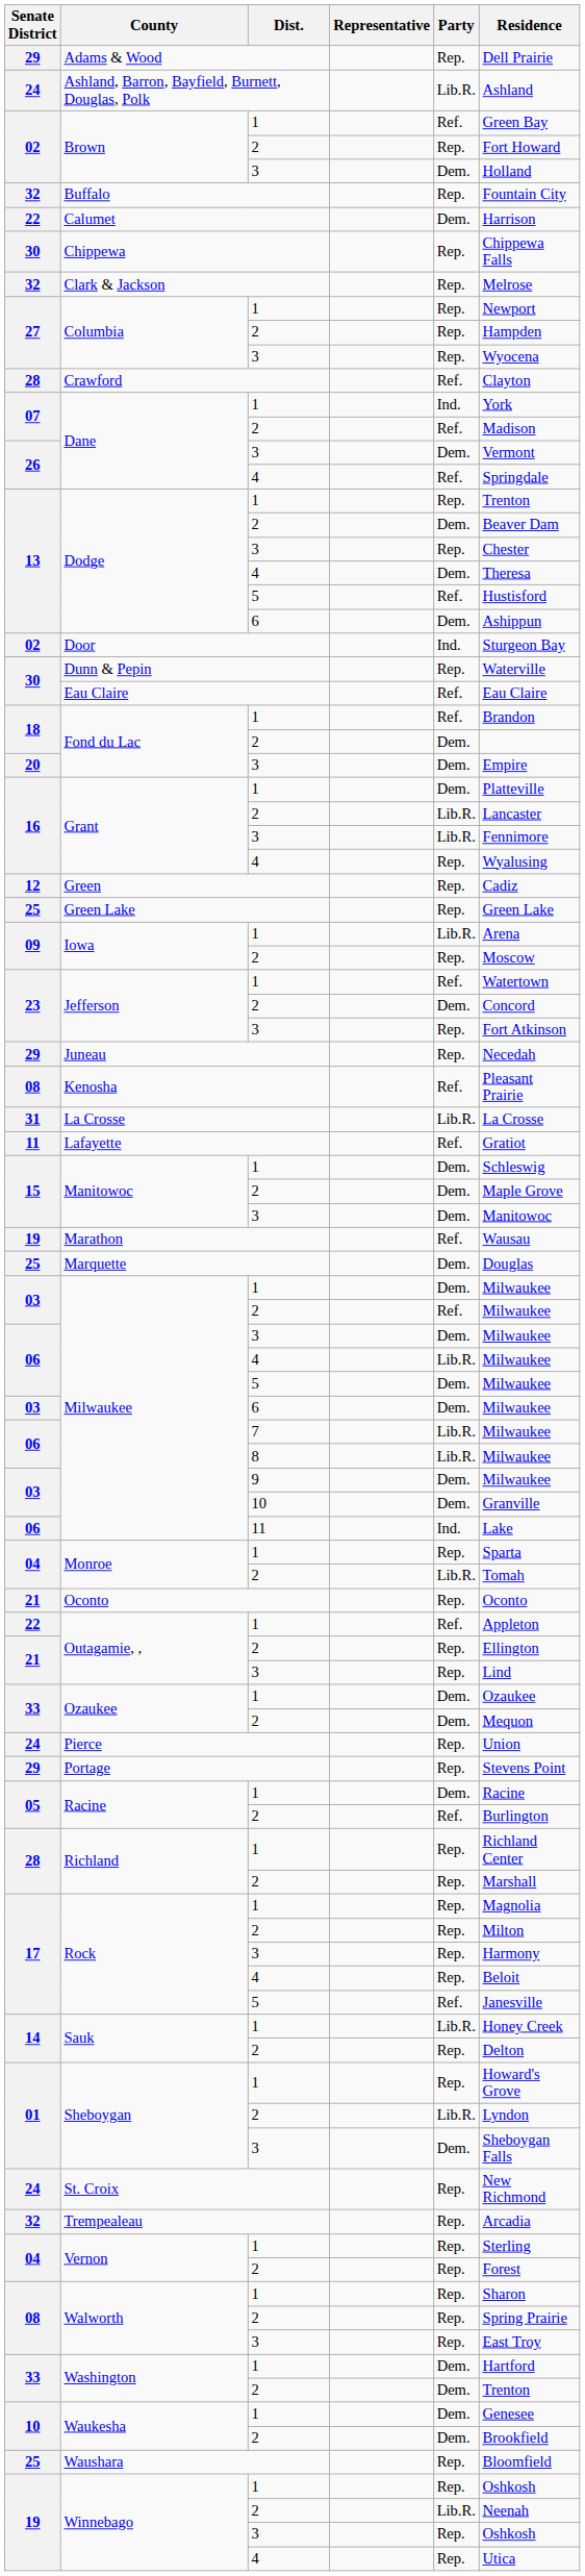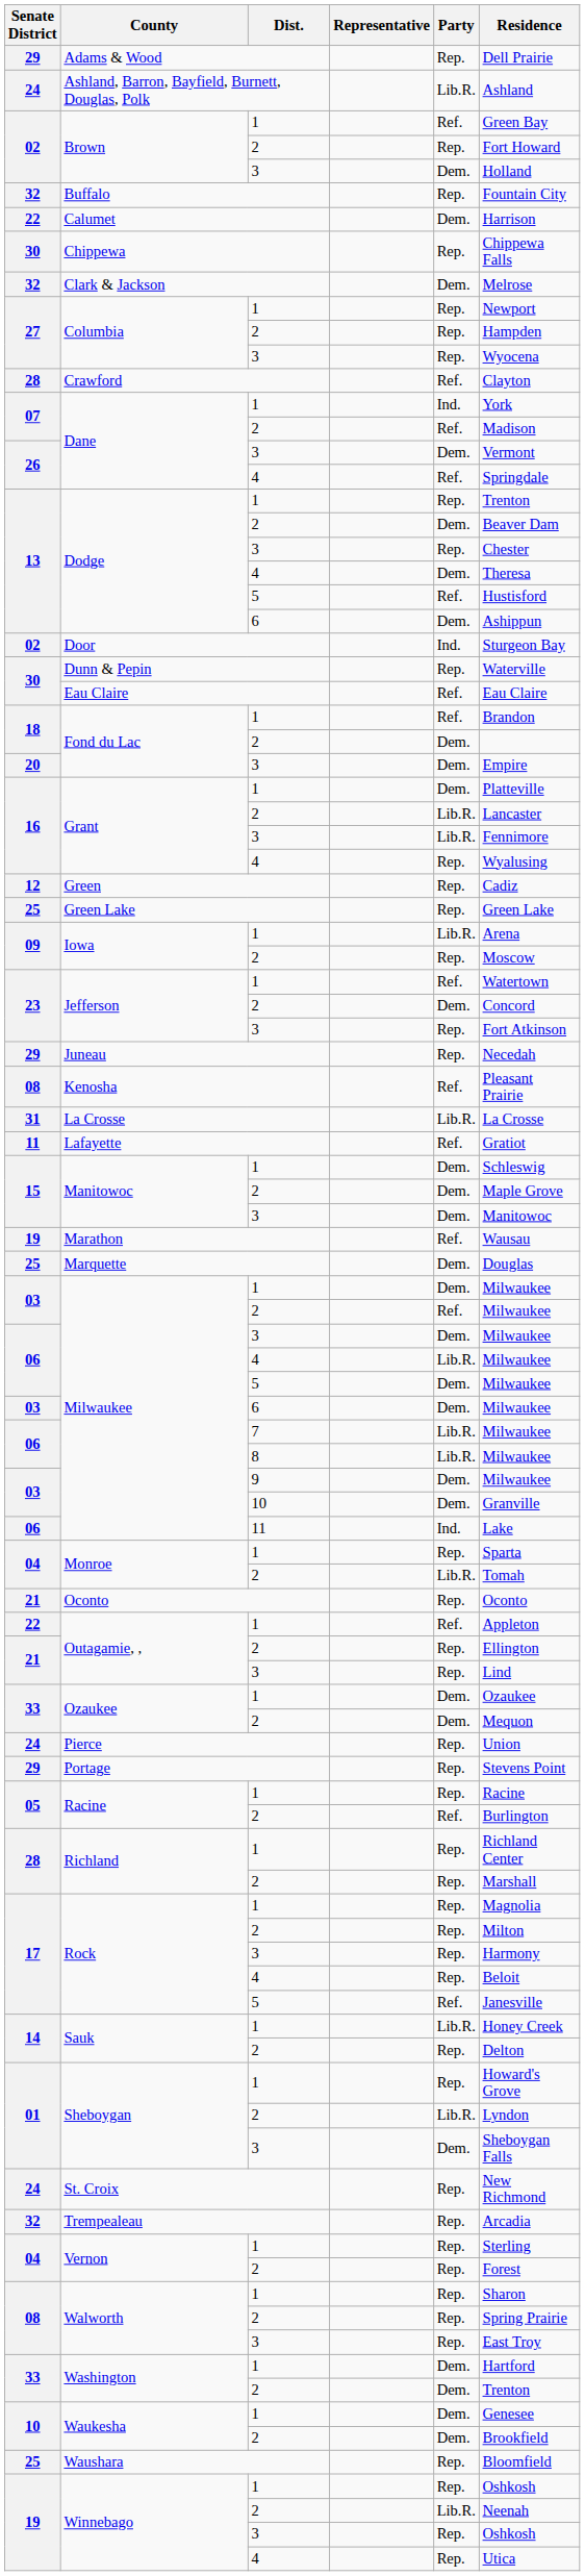 <table class="wikitable sortable">
 <tr>
 <th>Senate<br>District</th>
 <th>County</th>
 <th>Dist.</th>
 <th>Representative</th>
 <th>Party</th>
 <th>Residence</th>
 </tr>
 <tr>
 <th><a href='#'>29</a></th>
 <td text-align="left" colspan="2"><a href='#'>Adams</a> & <a href='#'>Wood</a></td>
 <td></td>
 <td>Rep.</td>
 <td><a href='#'>Dell Prairie</a></td>
 </tr>
 <tr>
 <th><a href='#'>24</a></th>
 <td text-align="left" colspan="2"><a href='#'>Ashland</a>, <a href='#'>Barron</a>, <a href='#'>Bayfield</a>, <a href='#'>Burnett</a>, <a href='#'>Douglas</a>, <a href='#'>Polk</a></td>
 <td></td>
 <td>Lib.R.</td>
 <td><a href='#'>Ashland</a></td>
 </tr>
 <tr>
 <th rowspan="3"><a href='#'>02</a></th>
 <td text-align="left" rowspan="3"><a href='#'>Brown</a> </td>
 <td>1</td>
 <td></td>
 <td>Ref.</td>
 <td><a href='#'>Green Bay</a></td>
 </tr>
 <tr>
 <td>2</td>
 <td></td>
 <td>Rep.</td>
 <td><a href='#'>Fort Howard</a></td>
 </tr>
 <tr>
 <td>3</td>
 <td></td>
 <td>Dem.</td>
 <td><a href='#'>Holland</a></td>
 </tr>
 <tr>
 <th><a href='#'>32</a></th>
 <td text-align="left" colspan="2"><a href='#'>Buffalo</a></td>
 <td></td>
 <td>Rep.</td>
 <td><a href='#'>Fountain City</a></td>
 </tr>
 <tr>
 <th><a href='#'>22</a></th>
 <td text-align="left" colspan="2"><a href='#'>Calumet</a></td>
 <td></td>
 <td>Dem.</td>
 <td><a href='#'>Harrison</a></td>
 </tr>
 <tr>
 <th><a href='#'>30</a></th>
 <td text-align="left" colspan="2"><a href='#'>Chippewa</a></td>
 <td></td>
 <td>Rep.</td>
 <td><a href='#'>Chippewa Falls</a></td>
 </tr>
 <tr>
 <th><a href='#'>32</a></th>
 <td text-align="left" colspan="2"><a href='#'>Clark</a> & <a href='#'>Jackson</a></td>
 <td></td>
-<td>Rep.</td>
+<td>Dem.</td>
 <td><a href='#'>Melrose</a></td>
 </tr>
 <tr>
 <th rowspan="3"><a href='#'>27</a></th>
 <td text-align="left" rowspan="3"><a href='#'>Columbia</a></td>
 <td>1</td>
 <td></td>
 <td>Rep.</td>
 <td><a href='#'>Newport</a></td>
 </tr>
 <tr>
 <td>2</td>
 <td></td>
 <td>Rep.</td>
 <td><a href='#'>Hampden</a></td>
 </tr>
 <tr>
 <td>3</td>
 <td></td>
 <td>Rep.</td>
 <td><a href='#'>Wyocena</a></td>
 </tr>
 <tr>
 <th><a href='#'>28</a></th>
 <td text-align="left" colspan="2"><a href='#'>Crawford</a></td>
 <td></td>
 <td>Ref.</td>
 <td><a href='#'>Clayton</a></td>
 </tr>
 <tr>
 <th rowspan="2"><a href='#'>07</a></th>
 <td text-align="left" rowspan="4"><a href='#'>Dane</a></td>
 <td>1</td>
 <td></td>
 <td>Ind.</td>
 <td><a href='#'>York</a></td>
 </tr>
 <tr>
 <td>2</td>
 <td></td>
 <td>Ref.</td>
 <td><a href='#'>Madison</a></td>
 </tr>
 <tr>
 <th rowspan="2"><a href='#'>26</a></th>
 <td>3</td>
 <td></td>
 <td>Dem.</td>
 <td><a href='#'>Vermont</a></td>
 </tr>
 <tr>
 <td>4</td>
 <td></td>
 <td>Ref.</td>
 <td><a href='#'>Springdale</a></td>
 </tr>
 <tr>
 <th rowspan="6"><a href='#'>13</a></th>
 <td text-align="left" rowspan="6"><a href='#'>Dodge</a></td>
 <td>1</td>
 <td></td>
 <td>Rep.</td>
 <td><a href='#'>Trenton</a></td>
 </tr>
 <tr>
 <td>2</td>
 <td></td>
 <td>Dem.</td>
 <td><a href='#'>Beaver Dam</a></td>
 </tr>
 <tr>
 <td>3</td>
 <td></td>
 <td>Rep.</td>
 <td><a href='#'>Chester</a></td>
 </tr>
 <tr>
 <td>4</td>
 <td></td>
 <td>Dem.</td>
 <td><a href='#'>Theresa</a></td>
 </tr>
 <tr>
 <td>5</td>
 <td></td>
 <td>Ref.</td>
 <td><a href='#'>Hustisford</a></td>
 </tr>
 <tr>
 <td>6</td>
 <td></td>
 <td>Dem.</td>
 <td><a href='#'>Ashippun</a></td>
 </tr>
 <tr>
 <th><a href='#'>02</a></th>
 <td text-align="left" colspan="2"><a href='#'>Door</a> </td>
 <td></td>
 <td>Ind.</td>
 <td><a href='#'>Sturgeon Bay</a></td>
 </tr>
 <tr>
 <th rowspan="2"><a href='#'>30</a></th>
 <td text-align="left" colspan="2"><a href='#'>Dunn</a> & <a href='#'>Pepin</a></td>
 <td></td>
 <td>Rep.</td>
 <td><a href='#'>Waterville</a></td>
 </tr>
 <tr>
 <td text-align="left" colspan="2"><a href='#'>Eau Claire</a></td>
 <td></td>
 <td>Ref.</td>
 <td><a href='#'>Eau Claire</a></td>
 </tr>
 <tr>
 <th rowspan="2"><a href='#'>18</a></th>
 <td text-align="left" rowspan="3"><a href='#'>Fond du Lac</a></td>
 <td>1</td>
 <td></td>
 <td>Ref.</td>
 <td><a href='#'>Brandon</a></td>
 </tr>
 <tr>
 <td>2</td>
 <td></td>
 <td>Dem.</td>
 <td></td>
 </tr>
 <tr>
 <th><a href='#'>20</a></th>
 <td>3</td>
 <td></td>
 <td>Dem.</td>
 <td><a href='#'>Empire</a></td>
 </tr>
 <tr>
 <th rowspan="4"><a href='#'>16</a></th>
 <td text-align="left" rowspan="4"><a href='#'>Grant</a></td>
 <td>1</td>
 <td></td>
 <td>Dem.</td>
 <td><a href='#'>Platteville</a></td>
 </tr>
 <tr>
 <td>2</td>
 <td></td>
 <td>Lib.R.</td>
 <td><a href='#'>Lancaster</a></td>
 </tr>
 <tr>
 <td>3</td>
 <td></td>
 <td>Lib.R.</td>
 <td><a href='#'>Fennimore</a></td>
 </tr>
 <tr>
 <td>4</td>
 <td></td>
 <td>Rep.</td>
 <td><a href='#'>Wyalusing</a></td>
 </tr>
 <tr>
 <th><a href='#'>12</a></th>
 <td text-align="left" colspan="2"><a href='#'>Green</a></td>
 <td></td>
 <td>Rep.</td>
 <td><a href='#'>Cadiz</a></td>
 </tr>
 <tr>
 <th><a href='#'>25</a></th>
 <td text-align="left" colspan="2"><a href='#'>Green Lake</a></td>
 <td></td>
 <td>Rep.</td>
 <td><a href='#'>Green Lake</a></td>
 </tr>
 <tr>
 <th rowspan="2"><a href='#'>09</a></th>
 <td text-align="left" rowspan="2"><a href='#'>Iowa</a></td>
 <td>1</td>
 <td></td>
 <td>Lib.R.</td>
 <td><a href='#'>Arena</a></td>
 </tr>
 <tr>
 <td>2</td>
 <td></td>
 <td>Rep.</td>
 <td><a href='#'>Moscow</a></td>
 </tr>
 <tr>
 <th rowspan="3"><a href='#'>23</a></th>
 <td text-align="left" rowspan="3"><a href='#'>Jefferson</a></td>
 <td>1</td>
 <td></td>
 <td>Ref.</td>
 <td><a href='#'>Watertown</a></td>
 </tr>
 <tr>
 <td>2</td>
 <td></td>
 <td>Dem.</td>
 <td><a href='#'>Concord</a></td>
 </tr>
 <tr>
 <td>3</td>
 <td></td>
 <td>Rep.</td>
 <td><a href='#'>Fort Atkinson</a></td>
 </tr>
 <tr>
 <th><a href='#'>29</a></th>
 <td text-align="left" colspan="2"><a href='#'>Juneau</a></td>
 <td></td>
 <td>Rep.</td>
 <td><a href='#'>Necedah</a></td>
 </tr>
 <tr>
 <th><a href='#'>08</a></th>
 <td text-align="left" colspan="2"><a href='#'>Kenosha</a></td>
 <td></td>
 <td>Ref.</td>
 <td><a href='#'>Pleasant Prairie</a></td>
 </tr>
 <tr>
 <th><a href='#'>31</a></th>
 <td text-align="left" colspan="2"><a href='#'>La Crosse</a></td>
 <td></td>
 <td>Lib.R.</td>
 <td><a href='#'>La Crosse</a></td>
 </tr>
 <tr>
 <th><a href='#'>11</a></th>
 <td text-align="left" colspan="2"><a href='#'>Lafayette</a></td>
 <td></td>
 <td>Ref.</td>
 <td><a href='#'>Gratiot</a></td>
 </tr>
 <tr>
 <th rowspan="3"><a href='#'>15</a></th>
 <td text-align="left" rowspan="3"><a href='#'>Manitowoc</a></td>
 <td>1</td>
 <td></td>
 <td>Dem.</td>
 <td><a href='#'>Schleswig</a></td>
 </tr>
 <tr>
 <td>2</td>
 <td></td>
 <td>Dem.</td>
 <td><a href='#'>Maple Grove</a></td>
 </tr>
 <tr>
 <td>3</td>
 <td></td>
 <td>Dem.</td>
 <td><a href='#'>Manitowoc</a></td>
 </tr>
 <tr>
 <th><a href='#'>19</a></th>
 <td text-align="left" colspan="2"><a href='#'>Marathon</a></td>
 <td></td>
 <td>Ref.</td>
 <td><a href='#'>Wausau</a></td>
 </tr>
 <tr>
 <th><a href='#'>25</a></th>
 <td text-align="left" colspan="2"><a href='#'>Marquette</a></td>
 <td></td>
 <td>Dem.</td>
 <td><a href='#'>Douglas</a></td>
 </tr>
 <tr>
 <th rowspan="2"><a href='#'>03</a></th>
 <td text-align="left" rowspan="11"><a href='#'>Milwaukee</a></td>
 <td>1</td>
 <td></td>
 <td>Dem.</td>
 <td><a href='#'>Milwaukee</a></td>
 </tr>
 <tr>
 <td>2</td>
 <td></td>
 <td>Ref.</td>
 <td><a href='#'>Milwaukee</a></td>
 </tr>
 <tr>
 <th rowspan="3"><a href='#'>06</a></th>
 <td>3</td>
 <td></td>
 <td>Dem.</td>
 <td><a href='#'>Milwaukee</a></td>
 </tr>
 <tr>
 <td>4</td>
 <td></td>
 <td>Lib.R.</td>
 <td><a href='#'>Milwaukee</a></td>
 </tr>
 <tr>
 <td>5</td>
 <td></td>
 <td>Dem.</td>
 <td><a href='#'>Milwaukee</a></td>
 </tr>
 <tr>
 <th><a href='#'>03</a></th>
 <td>6</td>
 <td></td>
 <td>Dem.</td>
 <td><a href='#'>Milwaukee</a></td>
 </tr>
 <tr>
 <th rowspan="2"><a href='#'>06</a></th>
 <td>7</td>
 <td></td>
 <td>Lib.R.</td>
 <td><a href='#'>Milwaukee</a></td>
 </tr>
 <tr>
 <td>8</td>
 <td></td>
 <td>Lib.R.</td>
 <td><a href='#'>Milwaukee</a></td>
 </tr>
 <tr>
 <th rowspan="2"><a href='#'>03</a></th>
 <td>9</td>
 <td></td>
 <td>Dem.</td>
 <td><a href='#'>Milwaukee</a></td>
 </tr>
 <tr>
 <td>10</td>
 <td></td>
 <td>Dem.</td>
 <td><a href='#'>Granville</a></td>
 </tr>
 <tr>
 <th><a href='#'>06</a></th>
 <td>11</td>
 <td></td>
 <td>Ind.</td>
 <td><a href='#'>Lake</a></td>
 </tr>
 <tr>
 <th rowspan="2"><a href='#'>04</a></th>
 <td text-align="left" rowspan="2"><a href='#'>Monroe</a></td>
 <td>1</td>
 <td></td>
 <td>Rep.</td>
 <td><a href='#'>Sparta</a></td>
 </tr>
 <tr>
 <td>2</td>
 <td></td>
 <td>Lib.R.</td>
 <td><a href='#'>Tomah</a></td>
 </tr>
 <tr>
 <th><a href='#'>21</a></th>
 <td text-align="left" colspan="2"><a href='#'>Oconto</a></td>
 <td></td>
 <td>Rep.</td>
 <td><a href='#'>Oconto</a></td>
 </tr>
 <tr>
 <th><a href='#'>22</a></th>
 <td text-align="left" rowspan="3"><a href='#'>Outagamie</a>, , </td>
 <td>1</td>
 <td></td>
 <td>Ref.</td>
 <td><a href='#'>Appleton</a></td>
 </tr>
 <tr>
 <th rowspan="2"><a href='#'>21</a></th>
 <td>2</td>
 <td></td>
 <td>Rep.</td>
 <td><a href='#'>Ellington</a></td>
 </tr>
 <tr>
 <td>3</td>
 <td></td>
 <td>Rep.</td>
 <td><a href='#'>Lind</a></td>
 </tr>
 <tr>
 <th rowspan="2"><a href='#'>33</a></th>
 <td text-align="left" rowspan="2"><a href='#'>Ozaukee</a></td>
 <td>1</td>
 <td></td>
 <td>Dem.</td>
 <td><a href='#'>Ozaukee</a></td>
 </tr>
 <tr>
 <td>2</td>
 <td></td>
 <td>Dem.</td>
 <td><a href='#'>Mequon</a></td>
 </tr>
 <tr>
 <th><a href='#'>24</a></th>
 <td text-align="left" colspan="2"><a href='#'>Pierce</a></td>
 <td></td>
 <td>Rep.</td>
 <td><a href='#'>Union</a></td>
 </tr>
 <tr>
 <th><a href='#'>29</a></th>
 <td text-align="left" colspan="2"><a href='#'>Portage</a></td>
 <td></td>
 <td>Rep.</td>
 <td><a href='#'>Stevens Point</a></td>
 </tr>
 <tr>
 <th rowspan="2"><a href='#'>05</a></th>
 <td text-align="left" rowspan="2"><a href='#'>Racine</a></td>
 <td>1</td>
 <td></td>
-<td>Dem.</td>
+<td>Rep.</td>
 <td><a href='#'>Racine</a></td>
 </tr>
 <tr>
 <td>2</td>
 <td></td>
 <td>Ref.</td>
 <td><a href='#'>Burlington</a></td>
 </tr>
 <tr>
 <th rowspan="2"><a href='#'>28</a></th>
 <td text-align="left" rowspan="2"><a href='#'>Richland</a></td>
 <td>1</td>
 <td></td>
 <td>Rep.</td>
 <td><a href='#'>Richland Center</a></td>
 </tr>
 <tr>
 <td>2</td>
 <td></td>
 <td>Rep.</td>
 <td><a href='#'>Marshall</a></td>
 </tr>
 <tr>
 <th rowspan="5"><a href='#'>17</a></th>
 <td text-align="left" rowspan="5"><a href='#'>Rock</a></td>
 <td>1</td>
 <td></td>
 <td>Rep.</td>
 <td><a href='#'>Magnolia</a></td>
 </tr>
 <tr>
 <td>2</td>
 <td></td>
 <td>Rep.</td>
 <td><a href='#'>Milton</a></td>
 </tr>
 <tr>
 <td>3</td>
 <td></td>
 <td>Rep.</td>
 <td><a href='#'>Harmony</a></td>
 </tr>
 <tr>
 <td>4</td>
 <td></td>
 <td>Rep.</td>
 <td><a href='#'>Beloit</a></td>
 </tr>
 <tr>
 <td>5</td>
 <td></td>
 <td>Ref.</td>
 <td><a href='#'>Janesville</a></td>
 </tr>
 <tr>
 <th rowspan="2"><a href='#'>14</a></th>
 <td text-align="left" rowspan="2"><a href='#'>Sauk</a></td>
 <td>1</td>
 <td></td>
 <td>Lib.R.</td>
 <td><a href='#'>Honey Creek</a></td>
 </tr>
 <tr>
 <td>2</td>
 <td></td>
 <td>Rep.</td>
 <td><a href='#'>Delton</a></td>
 </tr>
 <tr>
 <th rowspan="3"><a href='#'>01</a></th>
 <td text-align="left" rowspan="3"><a href='#'>Sheboygan</a></td>
 <td>1</td>
 <td></td>
 <td>Rep.</td>
 <td><a href='#'>Howard's Grove</a></td>
 </tr>
 <tr>
 <td>2</td>
 <td></td>
 <td>Lib.R.</td>
 <td><a href='#'>Lyndon</a></td>
 </tr>
 <tr>
 <td>3</td>
 <td></td>
 <td>Dem.</td>
 <td><a href='#'>Sheboygan Falls</a></td>
 </tr>
 <tr>
 <th><a href='#'>24</a></th>
 <td text-align="left" colspan="2"><a href='#'>St. Croix</a></td>
 <td></td>
 <td>Rep.</td>
 <td><a href='#'>New Richmond</a></td>
 </tr>
 <tr>
 <th><a href='#'>32</a></th>
 <td text-align="left" colspan="2"><a href='#'>Trempealeau</a></td>
 <td></td>
 <td>Rep.</td>
 <td><a href='#'>Arcadia</a></td>
 </tr>
 <tr>
 <th rowspan="2"><a href='#'>04</a></th>
 <td text-align="left" rowspan="2"><a href='#'>Vernon</a></td>
 <td>1</td>
 <td></td>
 <td>Rep.</td>
 <td><a href='#'>Sterling</a></td>
 </tr>
 <tr>
 <td>2</td>
 <td></td>
 <td>Rep.</td>
 <td><a href='#'>Forest</a></td>
 </tr>
 <tr>
 <th rowspan="3"><a href='#'>08</a></th>
 <td text-align="left" rowspan="3"><a href='#'>Walworth</a></td>
 <td>1</td>
 <td></td>
 <td>Rep.</td>
 <td><a href='#'>Sharon</a></td>
 </tr>
 <tr>
 <td>2</td>
 <td></td>
 <td>Rep.</td>
 <td><a href='#'>Spring Prairie</a></td>
 </tr>
 <tr>
 <td>3</td>
 <td></td>
 <td>Rep.</td>
 <td><a href='#'>East Troy</a></td>
 </tr>
 <tr>
 <th rowspan="2"><a href='#'>33</a></th>
 <td text-align="left" rowspan="2"><a href='#'>Washington</a></td>
 <td>1</td>
 <td></td>
 <td>Dem.</td>
 <td><a href='#'>Hartford</a></td>
 </tr>
 <tr>
 <td>2</td>
 <td></td>
 <td>Dem.</td>
 <td><a href='#'>Trenton</a></td>
 </tr>
 <tr>
 <th rowspan="2"><a href='#'>10</a></th>
 <td text-align="left" rowspan="2"><a href='#'>Waukesha</a></td>
 <td>1</td>
 <td></td>
 <td>Dem.</td>
 <td><a href='#'>Genesee</a></td>
 </tr>
 <tr>
 <td>2</td>
 <td></td>
 <td>Dem.</td>
 <td><a href='#'>Brookfield</a></td>
 </tr>
 <tr>
 <th><a href='#'>25</a></th>
 <td text-align="left" colspan="2"><a href='#'>Waushara</a></td>
 <td></td>
 <td>Rep.</td>
 <td><a href='#'>Bloomfield</a></td>
 </tr>
 <tr>
 <th rowspan="4"><a href='#'>19</a></th>
 <td text-align="left" rowspan="4"><a href='#'>Winnebago</a></td>
 <td>1</td>
 <td></td>
 <td>Rep.</td>
 <td><a href='#'>Oshkosh</a></td>
 </tr>
 <tr>
 <td>2</td>
 <td></td>
 <td>Lib.R.</td>
 <td><a href='#'>Neenah</a></td>
 </tr>
 <tr>
 <td>3</td>
 <td></td>
 <td>Rep.</td>
 <td><a href='#'>Oshkosh</a></td>
 </tr>
 <tr>
 <td>4</td>
 <td></td>
 <td>Rep.</td>
 <td><a href='#'>Utica</a></td>
 </tr>
 </table>
